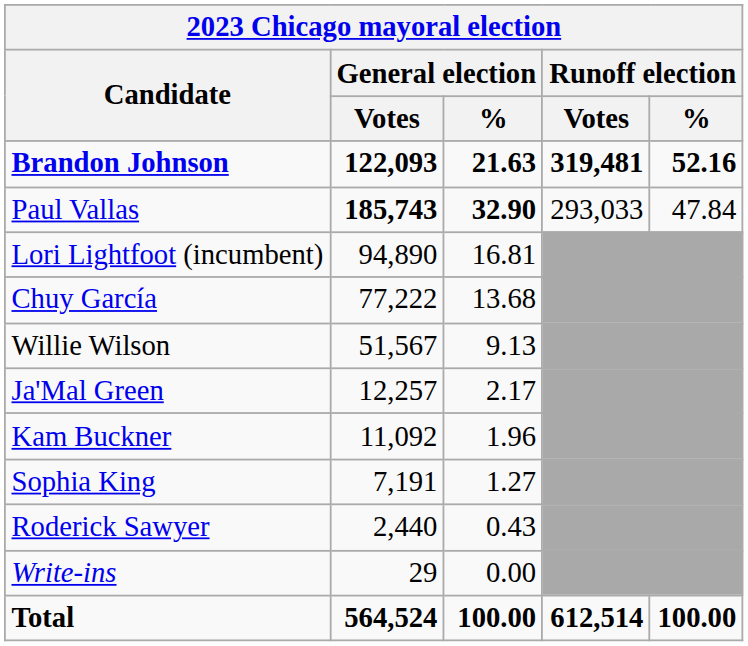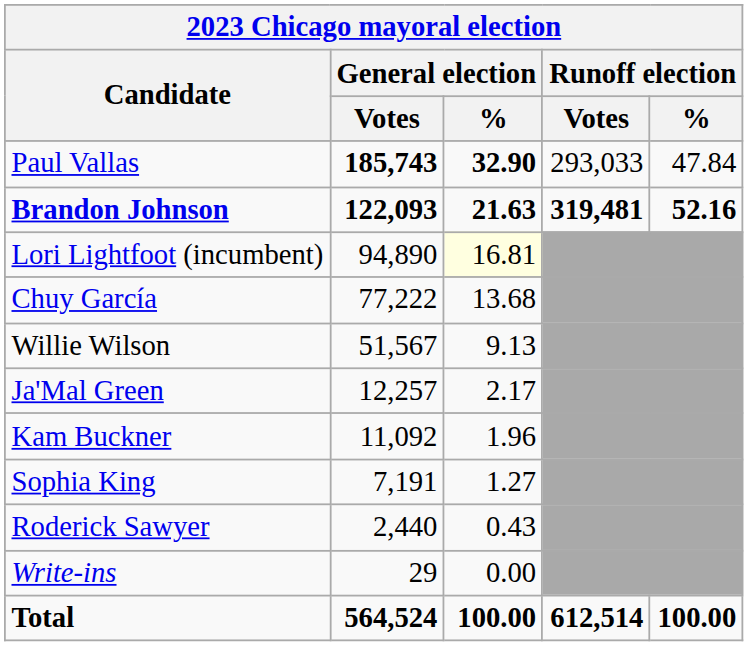 <table class="wikitable">
 <tr>
 <th colspan=5><a href='#'>2023 Chicago mayoral election</a></th>
 </tr>
 <tr>
 <th colspan="1" rowspan="2">Candidate</th>
 <th colspan="2">General election</th>
 <th colspan="2">Runoff election</th>
 </tr>
 <tr>
 <th>Votes</th>
 <th>%</th>
 <th>Votes</th>
 <th>%</th>
 </tr>
 <tr>
+<td><a href='#'>Paul Vallas</a></td>
+<td align="right"><strong>185,743</strong></td>
+<td align="right"><strong>32.90</strong></td>
+<td align="right">293,033</td>
+<td align="right">47.84</td>
+</tr>
+<tr>
 <td><strong><a href='#'>Brandon Johnson</a></strong></td>
 <td align="right"><strong>122,093</strong></td>
 <td align="right"><strong>21.63</strong></td>
 <td align="right"><strong>319,481</strong></td>
 <td align="right"><strong>52.16</strong></td>
 </tr>
 <tr>
-<td><a href='#'>Paul Vallas</a></td>
-<td align="right"><strong>185,743</strong></td>
-<td align="right"><strong>32.90</strong></td>
-<td align="right">293,033</td>
-<td align="right">47.84</td>
-</tr>
-<tr>
 <td><a href='#'>Lori Lightfoot</a> (incumbent)</td>
 <td align="right">94,890</td>
-<td align="right">16.81</td>
+<td align="right" style="background: lightyellow;">16.81</td>
 <td colspan=2 bgcolor=darkgray></td>
 </tr>
 <tr>
 <td><a href='#'>Chuy García</a></td>
 <td align="right">77,222</td>
 <td align="right">13.68</td>
 <td colspan=2 bgcolor=darkgray></td>
 </tr>
 <tr>
 <td>Willie Wilson</td>
 <td align="right">51,567</td>
 <td align="right">9.13</td>
 <td colspan=2 bgcolor=darkgray></td>
 </tr>
 <tr>
 <td><a href='#'>Ja'Mal Green</a></td>
 <td align="right">12,257</td>
 <td align="right">2.17</td>
 <td colspan=2 bgcolor=darkgray></td>
 </tr>
 <tr>
 <td><a href='#'>Kam Buckner</a></td>
 <td align="right">11,092</td>
 <td align="right">1.96</td>
 <td colspan=2 bgcolor=darkgray></td>
 </tr>
 <tr>
 <td><a href='#'>Sophia King</a></td>
 <td align="right">7,191</td>
 <td align="right">1.27</td>
 <td colspan=2 bgcolor=darkgray></td>
 </tr>
 <tr>
 <td><a href='#'>Roderick Sawyer</a></td>
 <td align="right">2,440</td>
 <td align="right">0.43</td>
 <td colspan=2 bgcolor=darkgray></td>
 </tr>
 <tr>
 <td><em><a href='#'>Write-ins</a></em></td>
 <td align="right">29</td>
 <td align="right">0.00</td>
 <td colspan=2 bgcolor=darkgray></td>
 </tr>
 <tr>
 <td><strong>Total</strong></td>
 <td align="right"><strong>564,524</strong></td>
 <td align="right"><strong>100.00</strong></td>
 <td align="right"><strong>612,514</strong></td>
 <td align="right"><strong>100.00</strong></td>
 </tr>
 </table>
